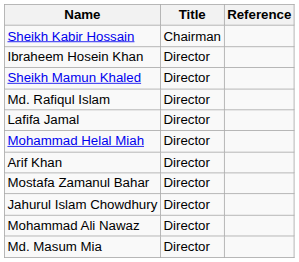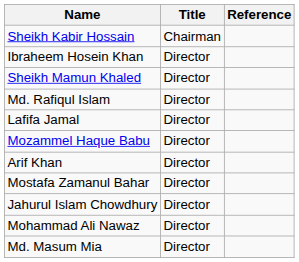 <table class="wikitable">
 <tr>
 <th>Name</th>
 <th>Title</th>
 <th>Reference</th>
 </tr>
 <tr>
 <td><a href='#'>Sheikh Kabir Hossain</a></td>
 <td>Chairman</td>
 <td></td>
 </tr>
 <tr>
 <td>Ibraheem Hosein Khan</td>
 <td>Director</td>
 <td></td>
 </tr>
 <tr>
 <td><a href='#'>Sheikh Mamun Khaled</a></td>
 <td>Director</td>
 <td></td>
 </tr>
 <tr>
 <td>Md. Rafiqul Islam</td>
 <td>Director</td>
 <td></td>
 </tr>
 <tr>
 <td>Lafifa Jamal</td>
 <td>Director</td>
 <td></td>
 </tr>
 <tr>
-<td><a href='#'>Mohammad Helal Miah</a></td>
+<td><a href='#'>Mozammel Haque Babu</a></td>
 <td>Director</td>
 <td></td>
 </tr>
 <tr>
 <td>Arif Khan</td>
 <td>Director</td>
 <td></td>
 </tr>
 <tr>
 <td>Mostafa Zamanul Bahar</td>
 <td>Director</td>
 <td></td>
 </tr>
 <tr>
 <td>Jahurul Islam Chowdhury</td>
 <td>Director</td>
 <td></td>
 </tr>
 <tr>
 <td>Mohammad Ali Nawaz</td>
 <td>Director</td>
 <td></td>
 </tr>
 <tr>
 <td>Md. Masum Mia</td>
 <td>Director</td>
 <td></td>
 </tr>
 </table>
